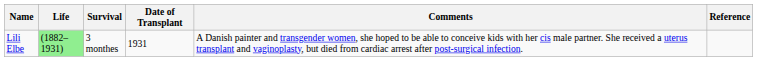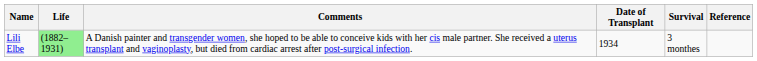 <table class="wikitable">
 <tr>
 <th>Name</th>
 <th>Life</th>
+<th>Comments</th>
+<th>Date of Transplant</th>
 <th>Survival</th>
-<th>Date of Transplant</th>
-<th>Comments</th>
 <th>Reference</th>
 </tr>
 <tr>
 <td><a href='#'>Lili Elbe</a></td>
 <td style="background: lightgreen;">(1882–1931)</td>
+<td>A Danish painter and <a href='#'>transgender women</a>, she hoped to be able to conceive kids with her <a href='#'>cis</a> male partner. She received a <a href='#'>uterus transplant</a> and <a href='#'>vaginoplasty</a>, but died from cardiac arrest after <a href='#'>post-surgical infection</a>.</td>
+<td>1934</td>
 <td>3 monthes</td>
-<td>1931</td>
-<td>A Danish painter and <a href='#'>transgender women</a>, she hoped to be able to conceive kids with her <a href='#'>cis</a> male partner. She received a <a href='#'>uterus transplant</a> and <a href='#'>vaginoplasty</a>, but died from cardiac arrest after <a href='#'>post-surgical infection</a>.</td>
 <td></td>
 </tr>
 </table>
